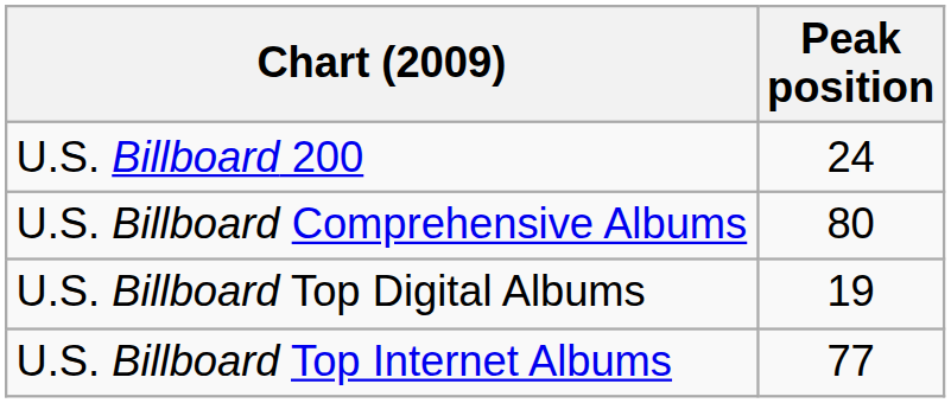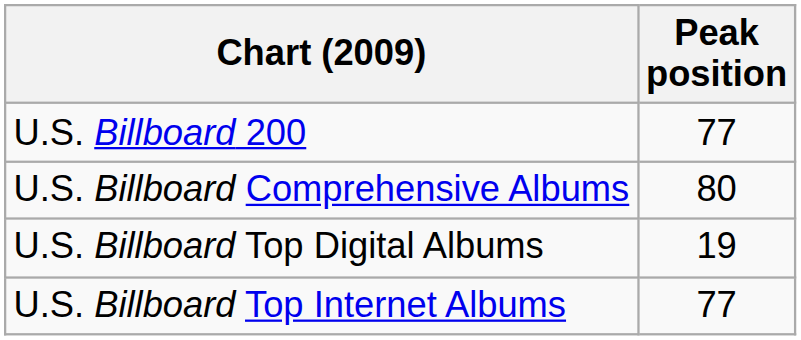 <table class="wikitable sortable">
 <tr>
 <th>Chart (2009)</th>
 <th>Peak<br>position</th>
 </tr>
 <tr>
 <td>U.S. <a href='#'><em>Billboard</em> 200</a></td>
-<td align="center">24</td>
+<td align="center">77</td>
 </tr>
 <tr>
 <td>U.S. <em>Billboard</em> <a href='#'>Comprehensive Albums</a></td>
 <td align="center">80</td>
 </tr>
 <tr>
 <td>U.S. <em>Billboard</em> Top Digital Albums</td>
 <td align="center">19</td>
 </tr>
 <tr>
 <td>U.S. <em>Billboard</em> <a href='#'>Top Internet Albums</a></td>
 <td align="center">77</td>
 </tr>
 </table>
